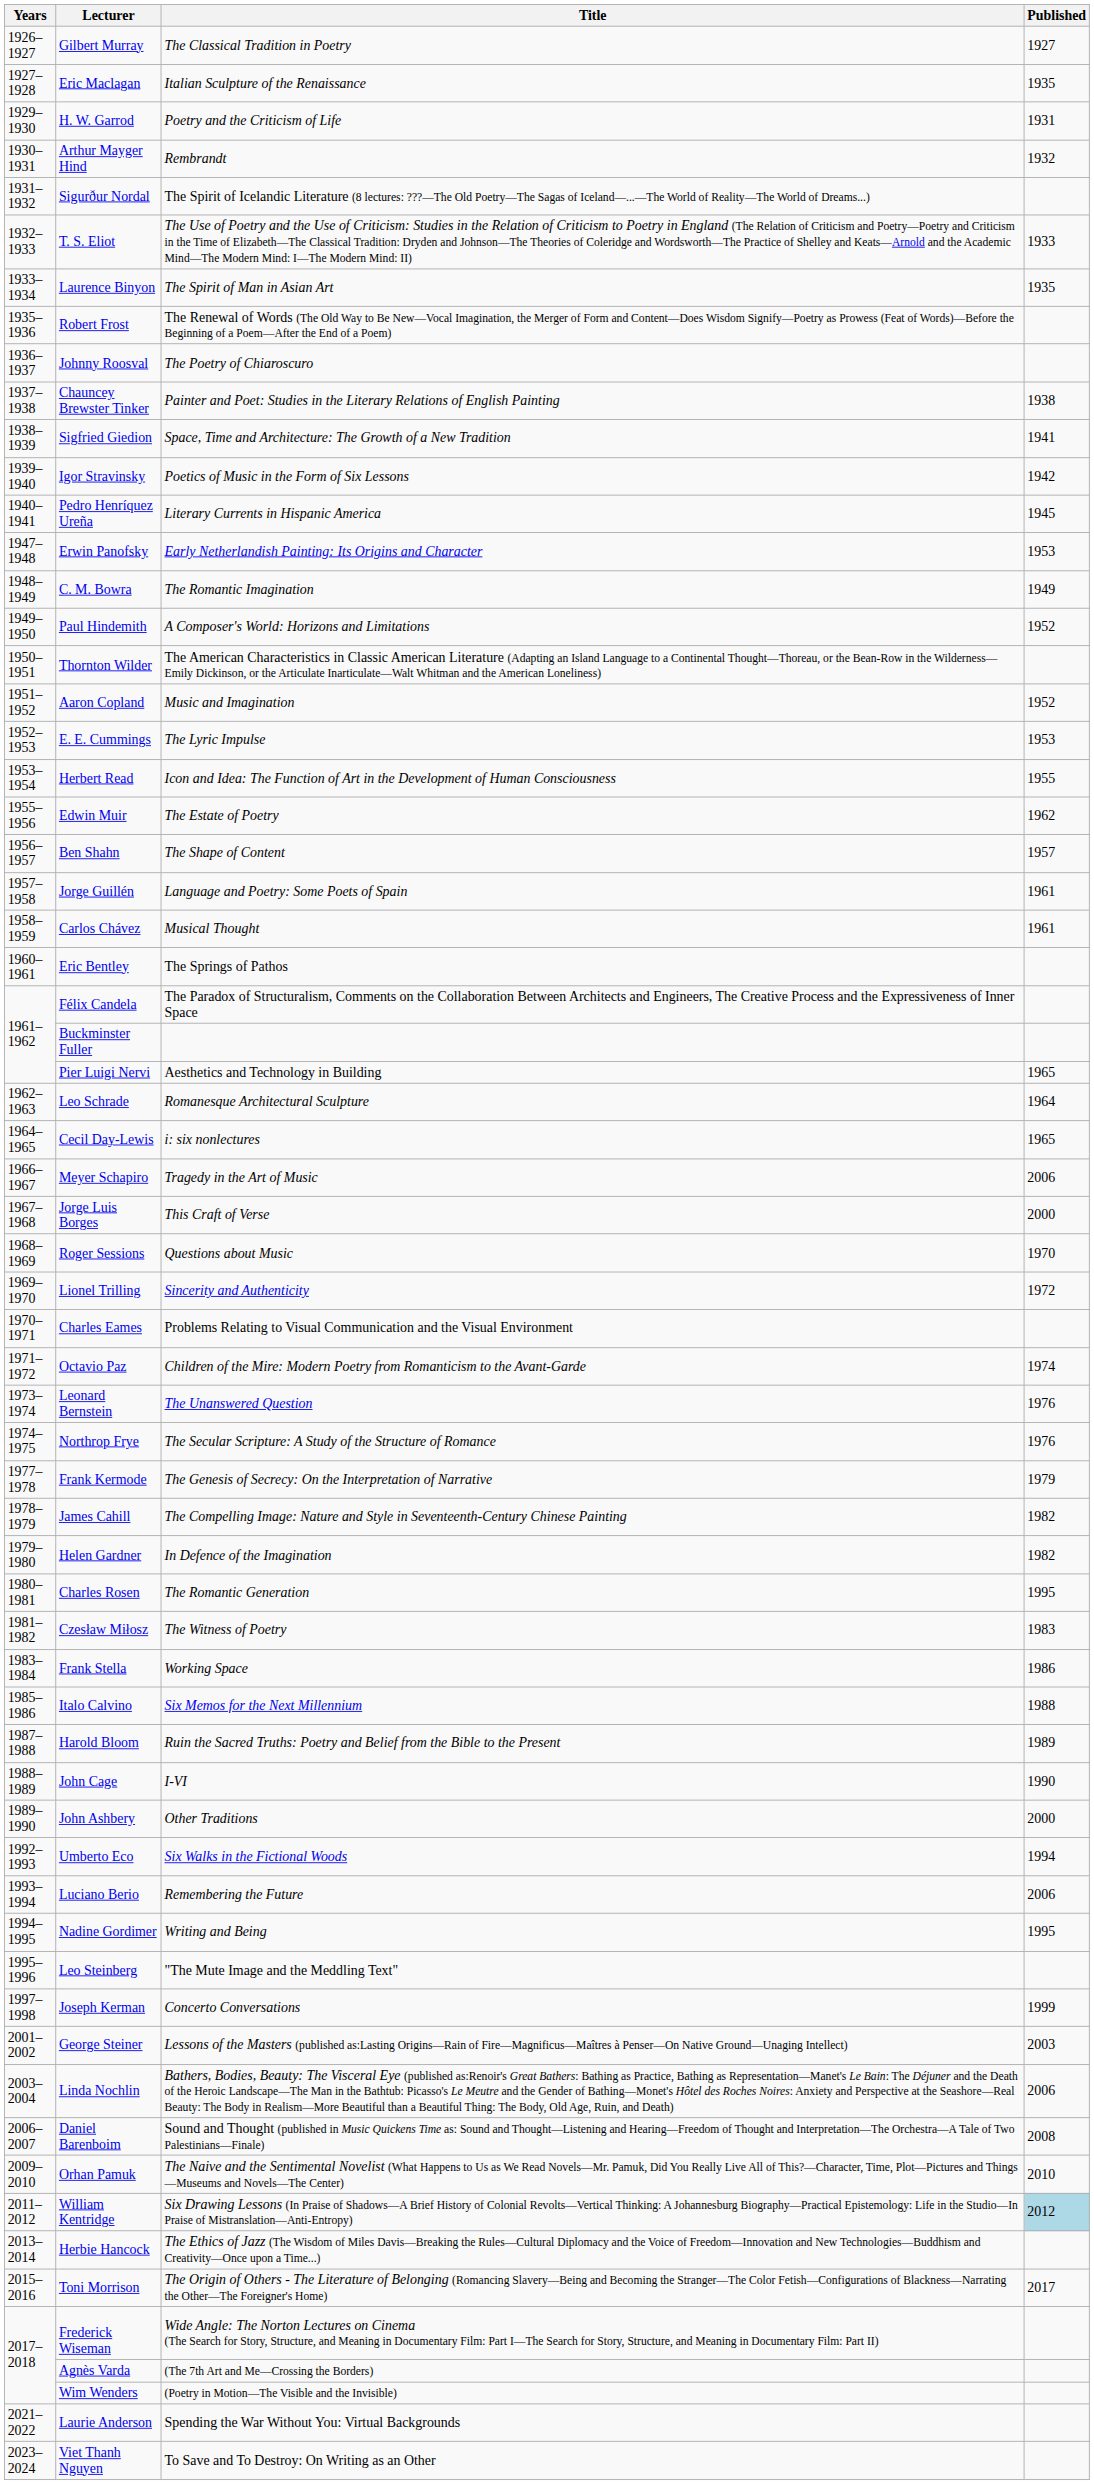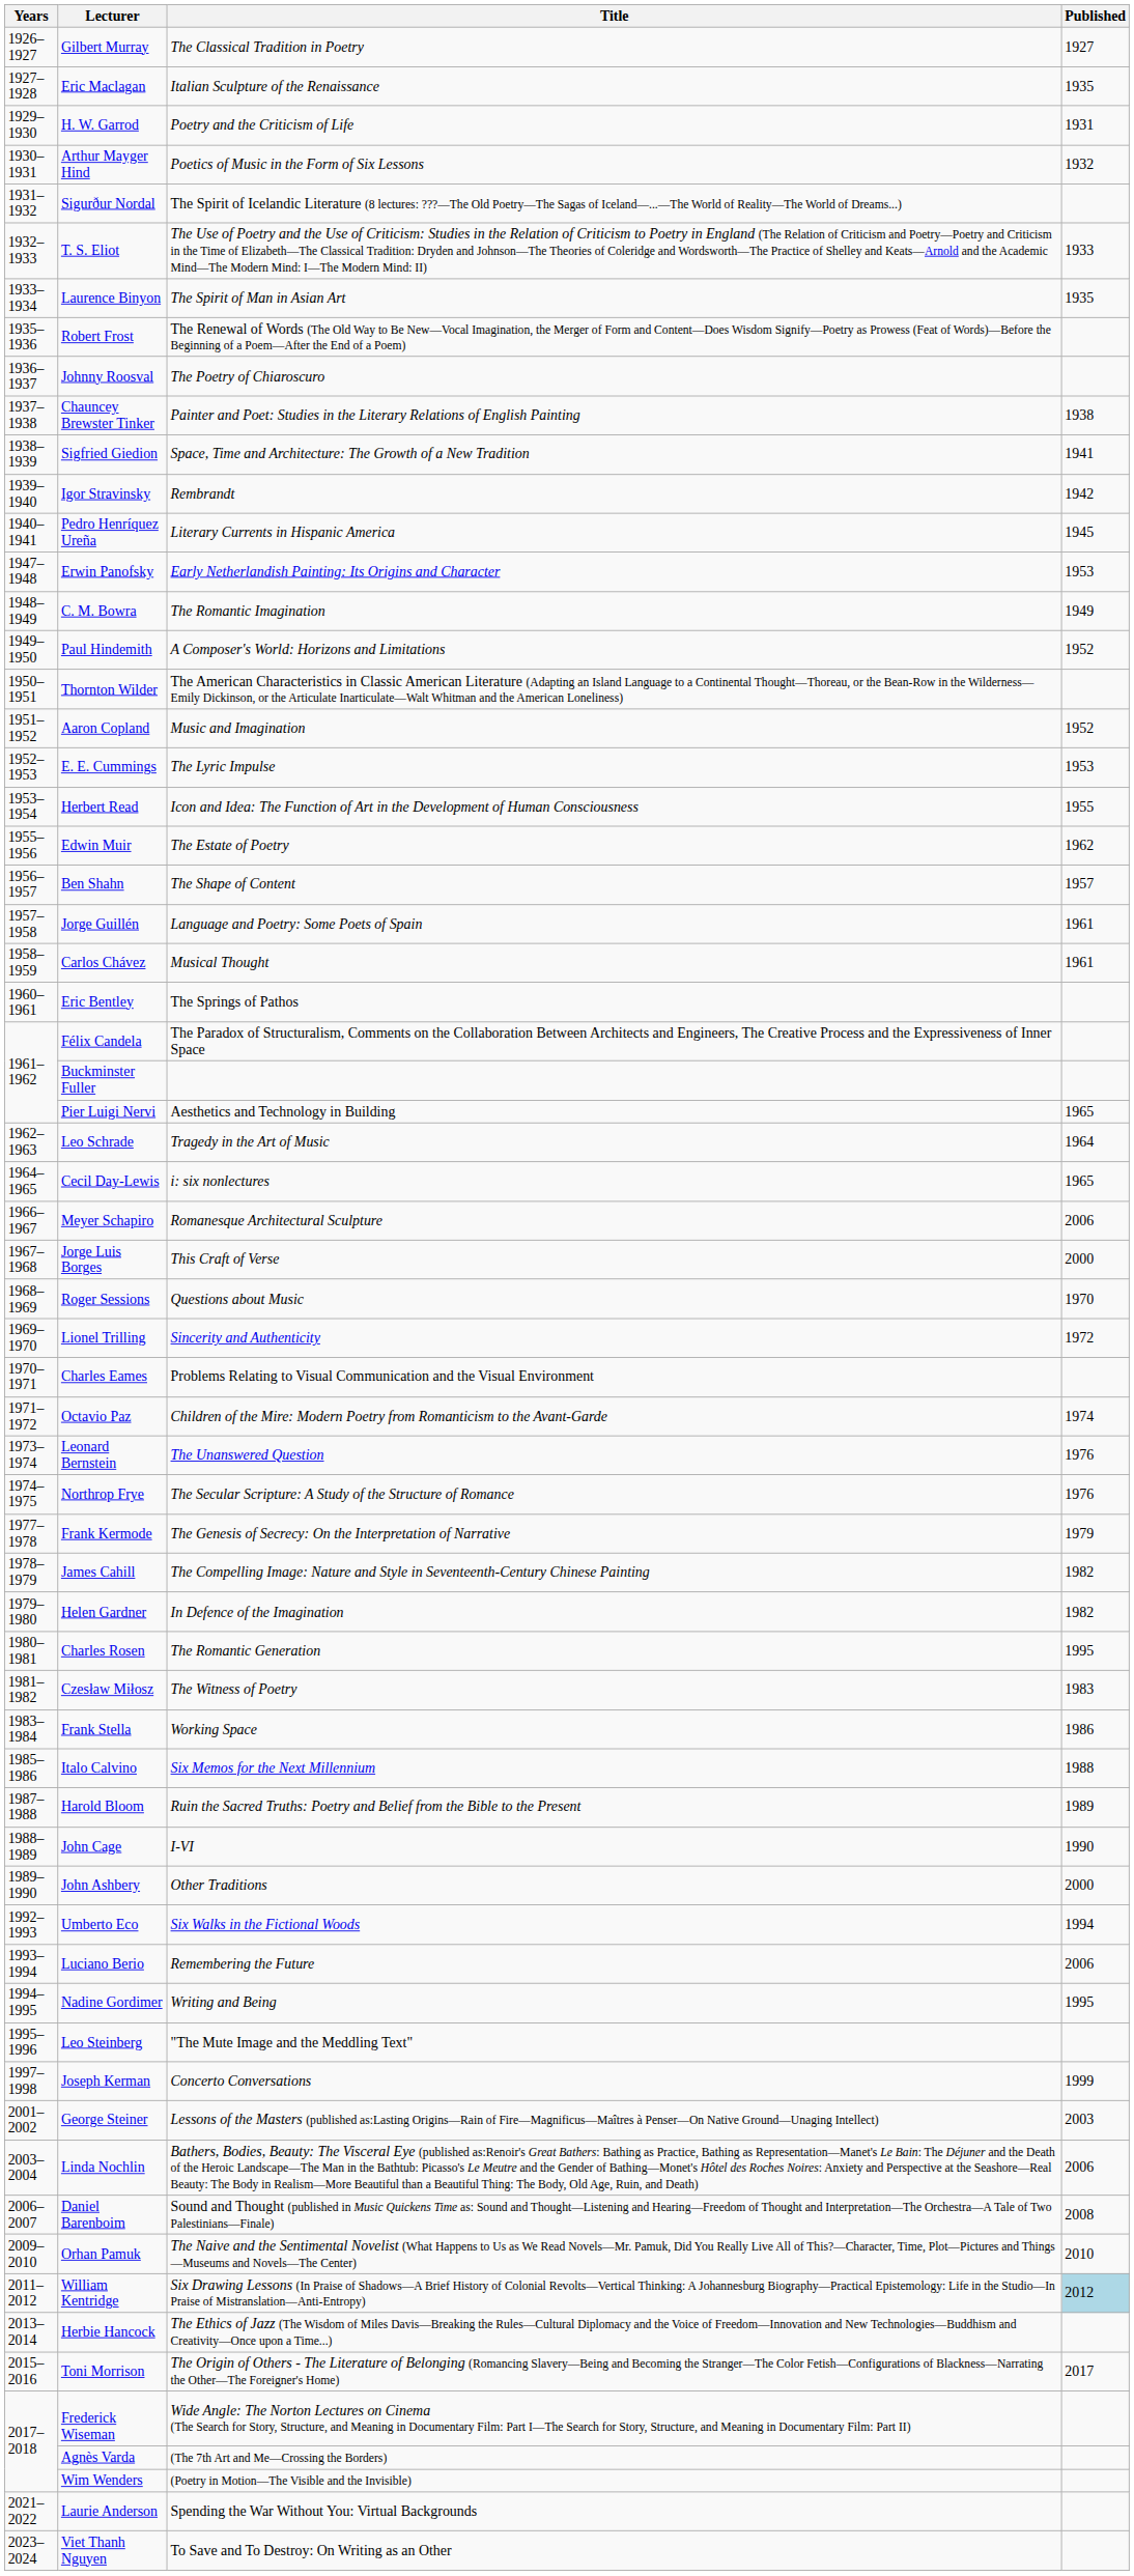 <table class="wikitable sortable" border="1">
 <tr>
 <th>Years</th>
 <th>Lecturer</th>
 <th>Title</th>
 <th>Published</th>
 </tr>
 <tr>
 <td>1926–1927</td>
 <td><a href='#'>Gilbert Murray</a></td>
 <td><cite>The Classical Tradition in Poetry</cite></td>
 <td>1927</td>
 </tr>
 <tr>
 <td>1927–1928</td>
 <td><a href='#'>Eric Maclagan</a></td>
 <td><cite>Italian Sculpture of the Renaissance</cite></td>
 <td>1935</td>
 </tr>
 <tr>
 <td>1929–1930</td>
 <td><a href='#'>H. W. Garrod</a></td>
 <td><cite>Poetry and the Criticism of Life</cite></td>
 <td>1931</td>
 </tr>
 <tr>
 <td>1930–1931</td>
 <td><a href='#'>Arthur Mayger Hind</a></td>
-<td><cite>Rembrandt</cite></td>
+<td><cite>Poetics of Music in the Form of Six Lessons</cite></td>
 <td>1932</td>
 </tr>
 <tr>
 <td>1931–1932</td>
 <td><a href='#'>Sigurður Nordal</a></td>
 <td>The Spirit of Icelandic Literature <small>(8 lectures: ???—The Old Poetry—The Sagas of Iceland—...—The World of Reality—The World of Dreams...)</small></td>
 <td></td>
 </tr>
 <tr>
 <td>1932–1933</td>
 <td><a href='#'>T. S. Eliot</a></td>
 <td><cite>The Use of Poetry and the Use of Criticism: Studies in the Relation of Criticism to Poetry in England</cite> <small>(The Relation of Criticism and Poetry—Poetry and Criticism in the Time of Elizabeth—The Classical Tradition: Dryden and Johnson—The Theories of Coleridge and Wordsworth—The Practice of Shelley and Keats—<a href='#'>Arnold</a> and the Academic Mind—The Modern Mind: I—The Modern Mind: II)</small></td>
 <td>1933</td>
 </tr>
 <tr>
 <td>1933–1934</td>
 <td><a href='#'>Laurence Binyon</a></td>
 <td><cite>The Spirit of Man in Asian Art</cite></td>
 <td>1935</td>
 </tr>
 <tr>
 <td>1935–1936</td>
 <td><a href='#'>Robert Frost</a></td>
 <td>The Renewal of Words <small>(The Old Way to Be New—Vocal Imagination, the Merger of Form and Content—Does Wisdom Signify—Poetry as Prowess (Feat of Words)—Before the Beginning of a Poem—After the End of a Poem)</small></td>
 <td></td>
 </tr>
 <tr>
 <td>1936–1937</td>
 <td><a href='#'>Johnny Roosval</a></td>
 <td><cite>The Poetry of Chiaroscuro</cite></td>
 <td></td>
 </tr>
 <tr>
 <td>1937–1938</td>
 <td><a href='#'>Chauncey Brewster Tinker</a></td>
 <td><cite>Painter and Poet: Studies in the Literary Relations of English Painting</cite></td>
 <td>1938</td>
 </tr>
 <tr>
 <td>1938–1939</td>
 <td><a href='#'>Sigfried Giedion</a></td>
 <td><cite>Space, Time and Architecture: The Growth of a New Tradition</cite></td>
 <td>1941</td>
 </tr>
 <tr>
 <td>1939–1940</td>
 <td><a href='#'>Igor Stravinsky</a></td>
-<td><cite>Poetics of Music in the Form of Six Lessons</cite></td>
+<td><cite>Rembrandt</cite></td>
 <td>1942</td>
 </tr>
 <tr>
 <td>1940–1941</td>
 <td><a href='#'>Pedro Henríquez Ureña</a></td>
 <td><cite>Literary Currents in Hispanic America</cite></td>
 <td>1945</td>
 </tr>
 <tr>
 <td>1947–1948</td>
 <td><a href='#'>Erwin Panofsky</a></td>
 <td><cite><a href='#'>Early Netherlandish Painting: Its Origins and Character</a></cite></td>
 <td>1953</td>
 </tr>
 <tr>
 <td>1948–1949</td>
 <td><a href='#'>C. M. Bowra</a></td>
 <td><cite>The Romantic Imagination</cite></td>
 <td>1949</td>
 </tr>
 <tr>
 <td>1949–1950</td>
 <td><a href='#'>Paul Hindemith</a></td>
 <td><cite>A Composer's World: Horizons and Limitations</cite></td>
 <td>1952</td>
 </tr>
 <tr>
 <td>1950–1951</td>
 <td><a href='#'>Thornton Wilder</a></td>
 <td>The American Characteristics in Classic American Literature <small>(Adapting an Island Language to a Continental Thought—Thoreau, or the Bean-Row in the Wilderness—Emily Dickinson, or the Articulate Inarticulate—Walt Whitman and the American Loneliness)</small></td>
 <td></td>
 </tr>
 <tr>
 <td>1951–1952</td>
 <td><a href='#'>Aaron Copland</a></td>
 <td><cite>Music and Imagination</cite></td>
 <td>1952</td>
 </tr>
 <tr>
 <td>1952–1953</td>
 <td><a href='#'>E. E. Cummings</a></td>
 <td><cite>The Lyric Impulse</cite></td>
 <td>1953</td>
 </tr>
 <tr>
 <td>1953–1954</td>
 <td><a href='#'>Herbert Read</a></td>
 <td><cite>Icon and Idea: The Function of Art in the Development of Human Consciousness</cite></td>
 <td>1955</td>
 </tr>
 <tr>
 <td>1955–1956</td>
 <td><a href='#'>Edwin Muir</a></td>
 <td><cite>The Estate of Poetry</cite></td>
 <td>1962</td>
 </tr>
 <tr>
 <td>1956–1957</td>
 <td><a href='#'>Ben Shahn</a></td>
 <td><cite>The Shape of Content</cite></td>
 <td>1957</td>
 </tr>
 <tr>
 <td>1957–1958</td>
 <td><a href='#'>Jorge Guillén</a></td>
 <td><cite>Language and Poetry: Some Poets of Spain</cite></td>
 <td>1961</td>
 </tr>
 <tr>
 <td>1958–1959</td>
 <td><a href='#'>Carlos Chávez</a></td>
 <td><cite>Musical Thought</cite></td>
 <td>1961</td>
 </tr>
 <tr>
 <td>1960–1961</td>
 <td><a href='#'>Eric Bentley</a></td>
 <td>The Springs of Pathos</td>
 <td></td>
 </tr>
 <tr>
 <td rowspan="3">1961–1962</td>
 <td><a href='#'>Félix Candela</a></td>
 <td>The Paradox of Structuralism, Comments on the Collaboration Between Architects and Engineers, The Creative Process and the Expressiveness of Inner Space</td>
 <td></td>
 </tr>
 <tr>
 <td><a href='#'>Buckminster Fuller</a></td>
 <td></td>
 <td></td>
 </tr>
 <tr>
 <td><a href='#'>Pier Luigi Nervi</a></td>
 <td>Aesthetics and Technology in Building</td>
 <td>1965</td>
 </tr>
 <tr>
 <td>1962–1963</td>
 <td><a href='#'>Leo Schrade</a></td>
-<td><cite>Romanesque Architectural Sculpture</cite></td>
+<td><cite>Tragedy in the Art of Music</cite></td>
 <td>1964</td>
 </tr>
 <tr>
 <td>1964–1965</td>
 <td><a href='#'>Cecil Day-Lewis</a></td>
 <td><cite>i: six nonlectures</cite></td>
 <td>1965</td>
 </tr>
 <tr>
 <td>1966–1967</td>
 <td><a href='#'>Meyer Schapiro</a></td>
-<td><cite>Tragedy in the Art of Music</cite></td>
+<td><cite>Romanesque Architectural Sculpture</cite></td>
 <td>2006</td>
 </tr>
 <tr>
 <td>1967–1968</td>
 <td><a href='#'>Jorge Luis Borges</a></td>
 <td><cite>This Craft of Verse</cite></td>
 <td>2000</td>
 </tr>
 <tr>
 <td>1968–1969</td>
 <td><a href='#'>Roger Sessions</a></td>
 <td><cite>Questions about Music</cite></td>
 <td>1970</td>
 </tr>
 <tr>
 <td>1969–1970</td>
 <td><a href='#'>Lionel Trilling</a></td>
 <td><cite><a href='#'>Sincerity and Authenticity</a></cite></td>
 <td>1972</td>
 </tr>
 <tr>
 <td>1970–1971</td>
 <td><a href='#'>Charles Eames</a></td>
 <td>Problems Relating to Visual Communication and the Visual Environment</td>
 <td></td>
 </tr>
 <tr>
 <td>1971–1972</td>
 <td><a href='#'>Octavio Paz</a></td>
 <td><cite>Children of the Mire: Modern Poetry from Romanticism to the Avant-Garde</cite></td>
 <td>1974</td>
 </tr>
 <tr>
 <td>1973–1974</td>
 <td><a href='#'>Leonard Bernstein</a></td>
 <td><cite><a href='#'>The Unanswered Question</a></cite></td>
 <td>1976</td>
 </tr>
 <tr>
 <td>1974–1975</td>
 <td><a href='#'>Northrop Frye</a></td>
 <td><cite>The Secular Scripture: A Study of the Structure of Romance</cite></td>
 <td>1976</td>
 </tr>
 <tr>
 <td>1977–1978</td>
 <td><a href='#'>Frank Kermode</a></td>
 <td><cite>The Genesis of Secrecy: On the Interpretation of Narrative</cite></td>
 <td>1979</td>
 </tr>
 <tr>
 <td>1978–1979</td>
 <td><a href='#'>James Cahill</a></td>
 <td><cite>The Compelling Image: Nature and Style in Seventeenth-Century Chinese Painting</cite></td>
 <td>1982</td>
 </tr>
 <tr>
 <td>1979–1980</td>
 <td><a href='#'>Helen Gardner</a></td>
 <td><cite>In Defence of the Imagination</cite></td>
 <td>1982</td>
 </tr>
 <tr>
 <td>1980–1981</td>
 <td><a href='#'>Charles Rosen</a></td>
 <td><cite>The Romantic Generation</cite></td>
 <td>1995</td>
 </tr>
 <tr>
 <td>1981–1982</td>
 <td><a href='#'>Czesław Miłosz</a></td>
 <td><cite>The Witness of Poetry</cite></td>
 <td>1983</td>
 </tr>
 <tr>
 <td>1983–1984</td>
 <td><a href='#'>Frank Stella</a></td>
 <td><cite>Working Space</cite></td>
 <td>1986</td>
 </tr>
 <tr>
 <td>1985–1986</td>
 <td><a href='#'>Italo Calvino</a></td>
 <td><cite><a href='#'>Six Memos for the Next Millennium</a></cite></td>
 <td>1988</td>
 </tr>
 <tr>
 <td>1987–1988</td>
 <td><a href='#'>Harold Bloom</a></td>
 <td><cite>Ruin the Sacred Truths: Poetry and Belief from the Bible to the Present</cite></td>
 <td>1989</td>
 </tr>
 <tr>
 <td>1988–1989</td>
 <td><a href='#'>John Cage</a></td>
 <td><cite>I-VI</cite></td>
 <td>1990</td>
 </tr>
 <tr>
 <td>1989–1990</td>
 <td><a href='#'>John Ashbery</a></td>
 <td><cite>Other Traditions</cite></td>
 <td>2000</td>
 </tr>
 <tr>
 <td>1992–1993</td>
 <td><a href='#'>Umberto Eco</a></td>
 <td><cite><a href='#'>Six Walks in the Fictional Woods</a></cite></td>
 <td>1994</td>
 </tr>
 <tr>
 <td>1993–1994</td>
 <td><a href='#'>Luciano Berio</a></td>
 <td><cite>Remembering the Future</cite></td>
 <td>2006</td>
 </tr>
 <tr>
 <td>1994–1995</td>
 <td><a href='#'>Nadine Gordimer</a></td>
 <td><cite>Writing and Being</cite></td>
 <td>1995</td>
 </tr>
 <tr>
 <td>1995–1996</td>
 <td><a href='#'>Leo Steinberg</a></td>
 <td>"The Mute Image and the Meddling Text"</td>
 <td></td>
 </tr>
 <tr>
 <td>1997–1998</td>
 <td><a href='#'>Joseph Kerman</a></td>
 <td><cite>Concerto Conversations</cite></td>
 <td>1999</td>
 </tr>
 <tr>
 <td>2001–2002</td>
 <td><a href='#'>George Steiner</a></td>
 <td><cite>Lessons of the Masters</cite> <small>(published as:Lasting Origins—Rain of Fire—Magnificus—Maîtres à Penser—On Native Ground—Unaging Intellect)</small></td>
 <td>2003</td>
 </tr>
 <tr>
 <td>2003–2004</td>
 <td><a href='#'>Linda Nochlin</a></td>
 <td><cite>Bathers, Bodies, Beauty: The Visceral Eye</cite> <small>(published as:Renoir's <em>Great Bathers</em>: Bathing as Practice, Bathing as Representation—Manet's <em>Le Bain</em>: The <em>Déjuner</em> and the Death of the Heroic Landscape—The Man in the Bathtub: Picasso's <em>Le Meutre</em> and the Gender of Bathing—Monet's <em>Hôtel des Roches Noires</em>: Anxiety and Perspective at the Seashore—Real Beauty: The Body in Realism—More Beautiful than a Beautiful Thing: The Body, Old Age, Ruin, and Death)</small></td>
 <td>2006</td>
 </tr>
 <tr>
 <td>2006–2007</td>
 <td><a href='#'>Daniel Barenboim</a></td>
 <td>Sound and Thought <small>(published in <em>Music Quickens Time</em> as: Sound and Thought—Listening and Hearing—Freedom of Thought and Interpretation—The Orchestra—A Tale of Two Palestinians—Finale)</small></td>
 <td>2008</td>
 </tr>
 <tr>
 <td>2009–2010</td>
 <td><a href='#'>Orhan Pamuk</a></td>
 <td><cite>The Naive and the Sentimental Novelist</cite> <small>(What Happens to Us as We Read Novels—Mr. Pamuk, Did You Really Live All of This?—Character, Time, Plot—Pictures and Things—Museums and Novels—The Center)</small></td>
 <td>2010</td>
 </tr>
 <tr>
 <td>2011–2012</td>
 <td><a href='#'>William Kentridge</a></td>
 <td><cite> Six Drawing Lessons</cite>  <small>(In Praise of Shadows—A Brief History of Colonial Revolts—Vertical Thinking: A Johannesburg Biography—Practical Epistemology: Life in the Studio—In Praise of Mistranslation—Anti-Entropy)</small></td>
 <td style="background: lightblue;">2012</td>
 </tr>
 <tr>
 <td>2013–2014</td>
 <td><a href='#'>Herbie Hancock</a></td>
 <td><cite>The Ethics of Jazz</cite> <small>(The Wisdom of Miles Davis—Breaking the Rules—Cultural Diplomacy and the Voice of Freedom—Innovation and New Technologies—Buddhism and Creativity—Once upon a Time...)</small></td>
 <td></td>
 </tr>
 <tr>
 <td>2015–2016</td>
 <td><a href='#'>Toni Morrison</a></td>
 <td><cite>The Origin of Others - The Literature of Belonging</cite> <small>(Romancing Slavery—Being and Becoming the Stranger—The Color Fetish—Configurations of Blackness—Narrating the Other—The Foreigner's Home)</small></td>
 <td>2017</td>
 </tr>
 <tr>
 <td rowspan=3>2017–2018</td>
 <td><br><a href='#'>Frederick Wiseman</a></td>
 <td><cite>Wide Angle: The Norton Lectures on Cinema</cite><br><small>(The Search for Story, Structure, and Meaning in Documentary Film: Part I—The Search for Story, Structure, and Meaning in Documentary Film: Part II)</small></td>
 <td> </td>
 </tr>
 <tr>
 <td><a href='#'>Agnès Varda</a></td>
 <td><small>(The 7th Art and Me—Crossing the Borders)</small></td>
 <td> </td>
 </tr>
 <tr>
 <td><a href='#'>Wim Wenders</a></td>
 <td><small>(Poetry in Motion—The Visible and the Invisible)</small></td>
 <td> </td>
 </tr>
 <tr>
 <td>2021–2022</td>
 <td><a href='#'>Laurie Anderson</a></td>
 <td>Spending the War Without You: Virtual Backgrounds</td>
 <td></td>
 </tr>
 <tr>
 <td>2023–2024</td>
 <td><a href='#'>Viet Thanh Nguyen</a></td>
 <td>To Save and To Destroy: On Writing as an Other</td>
 <td></td>
 </tr>
 </table>
